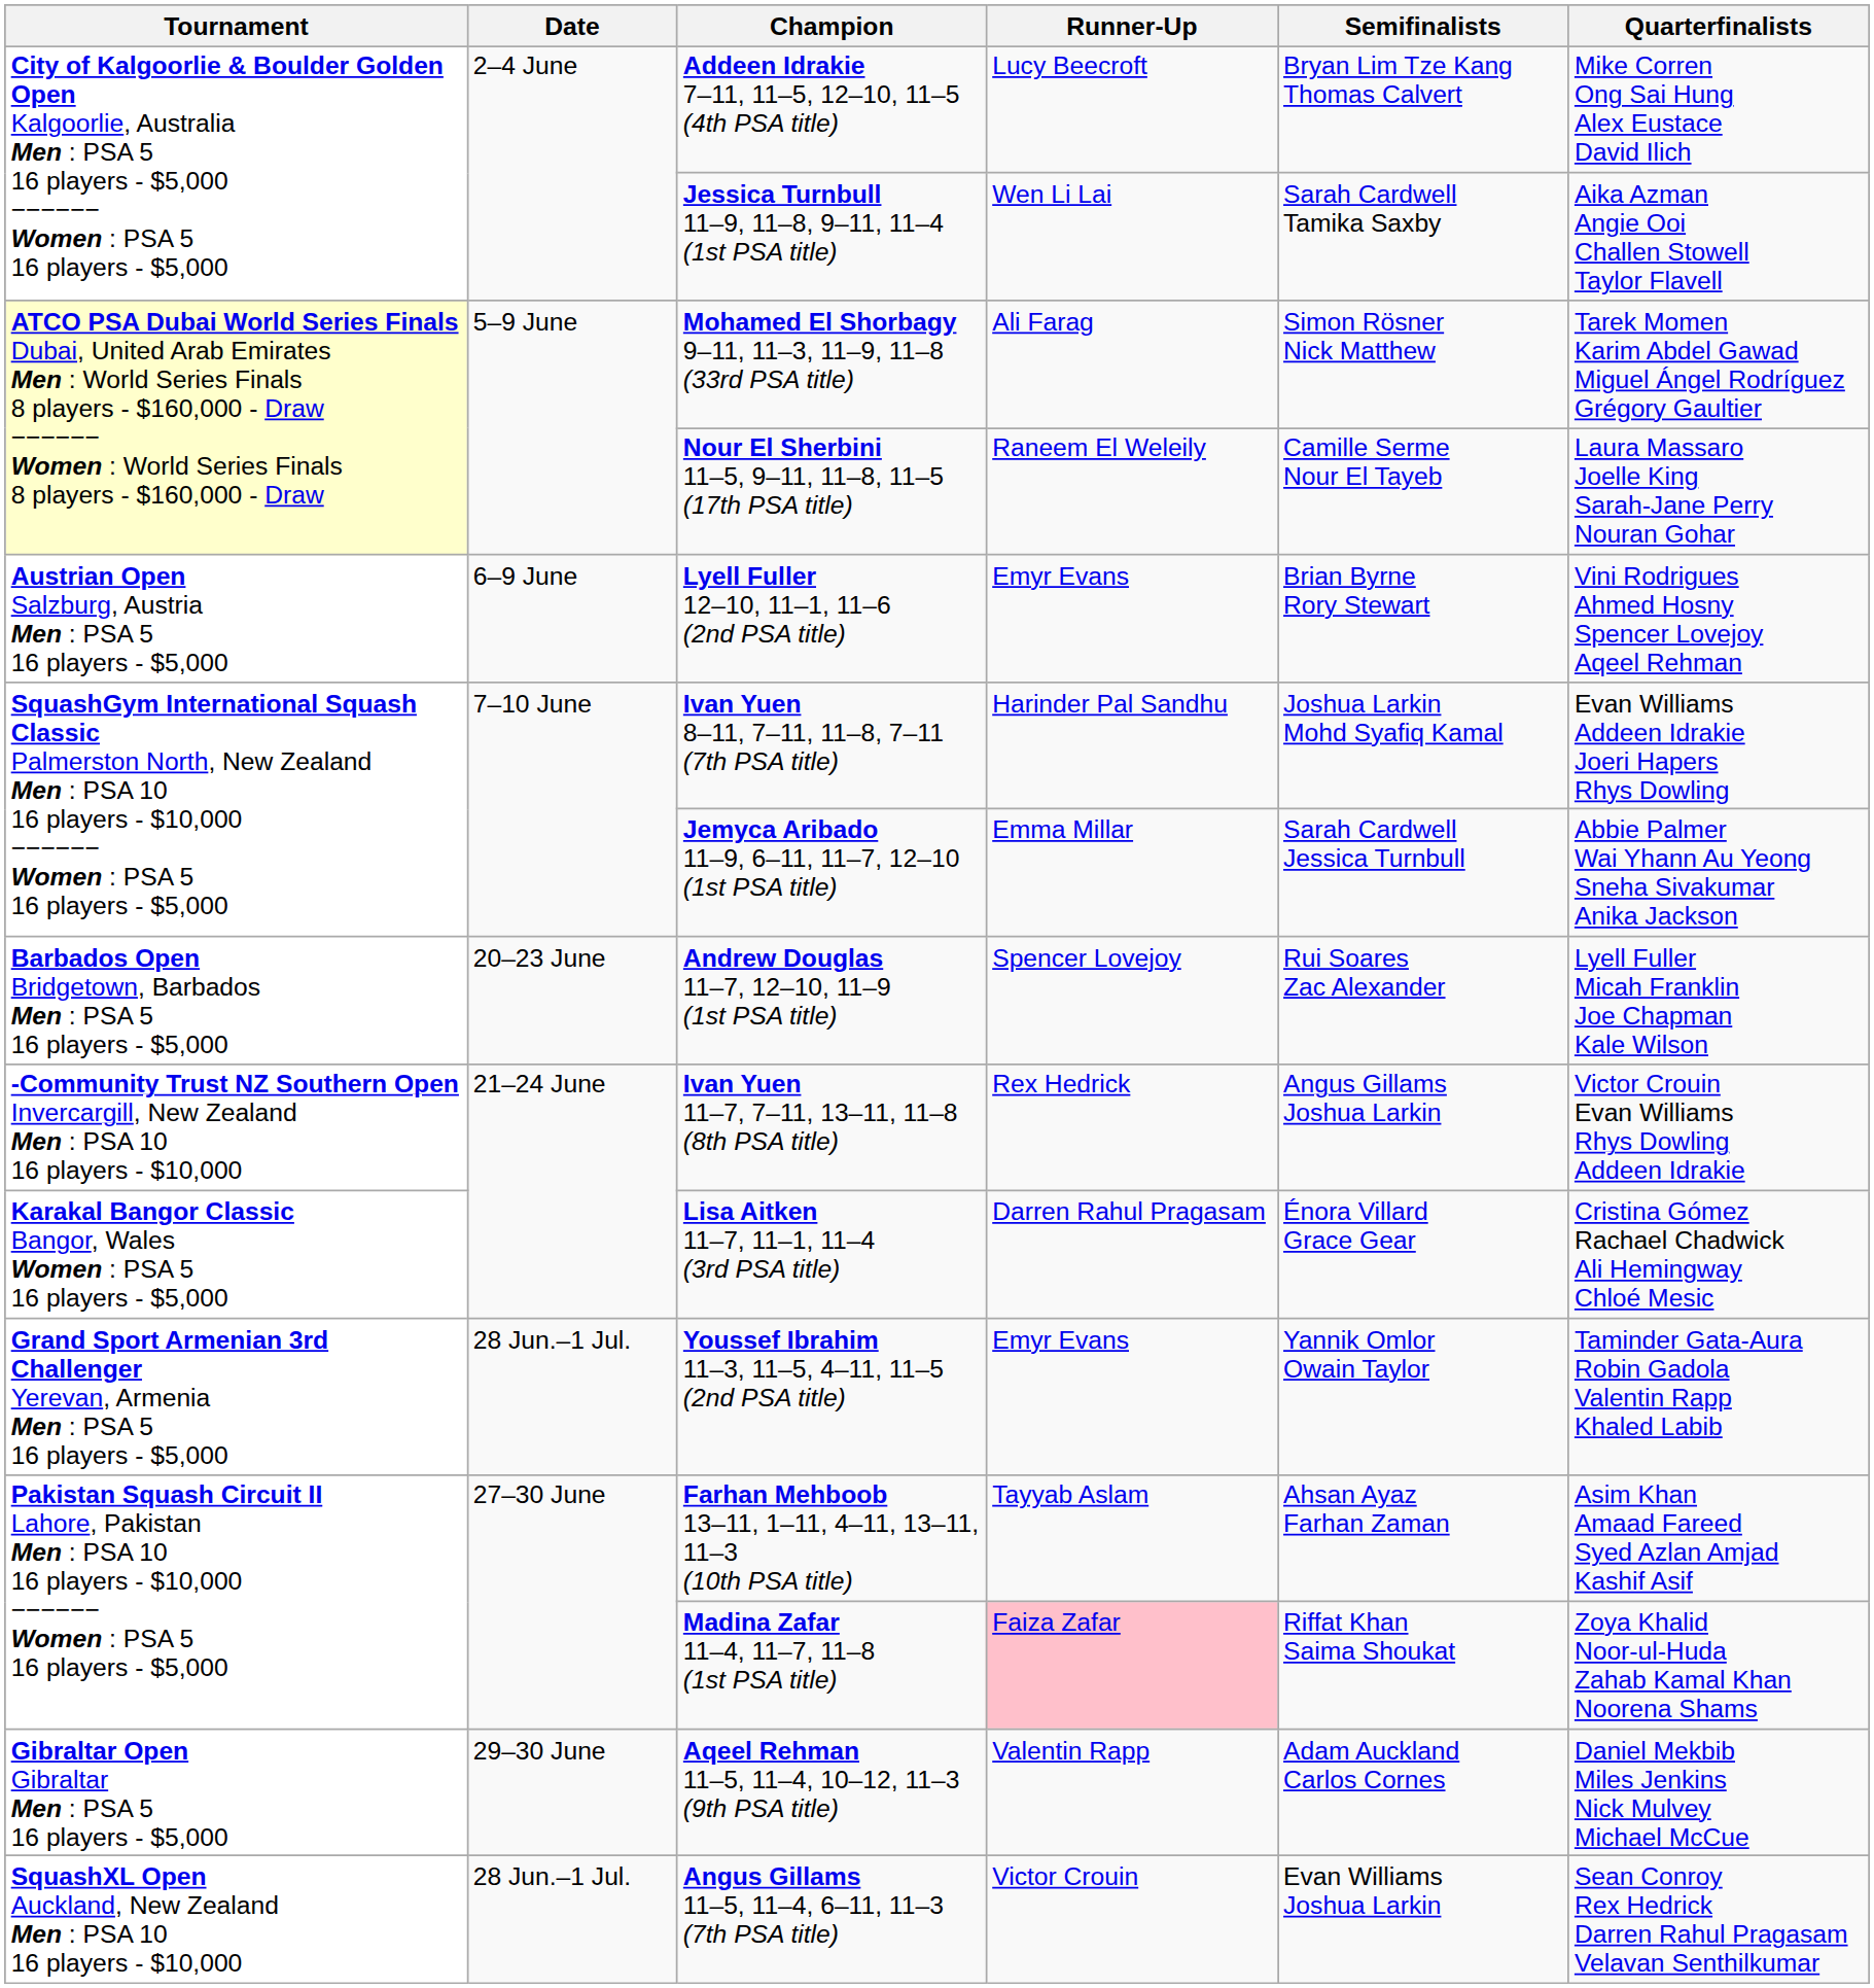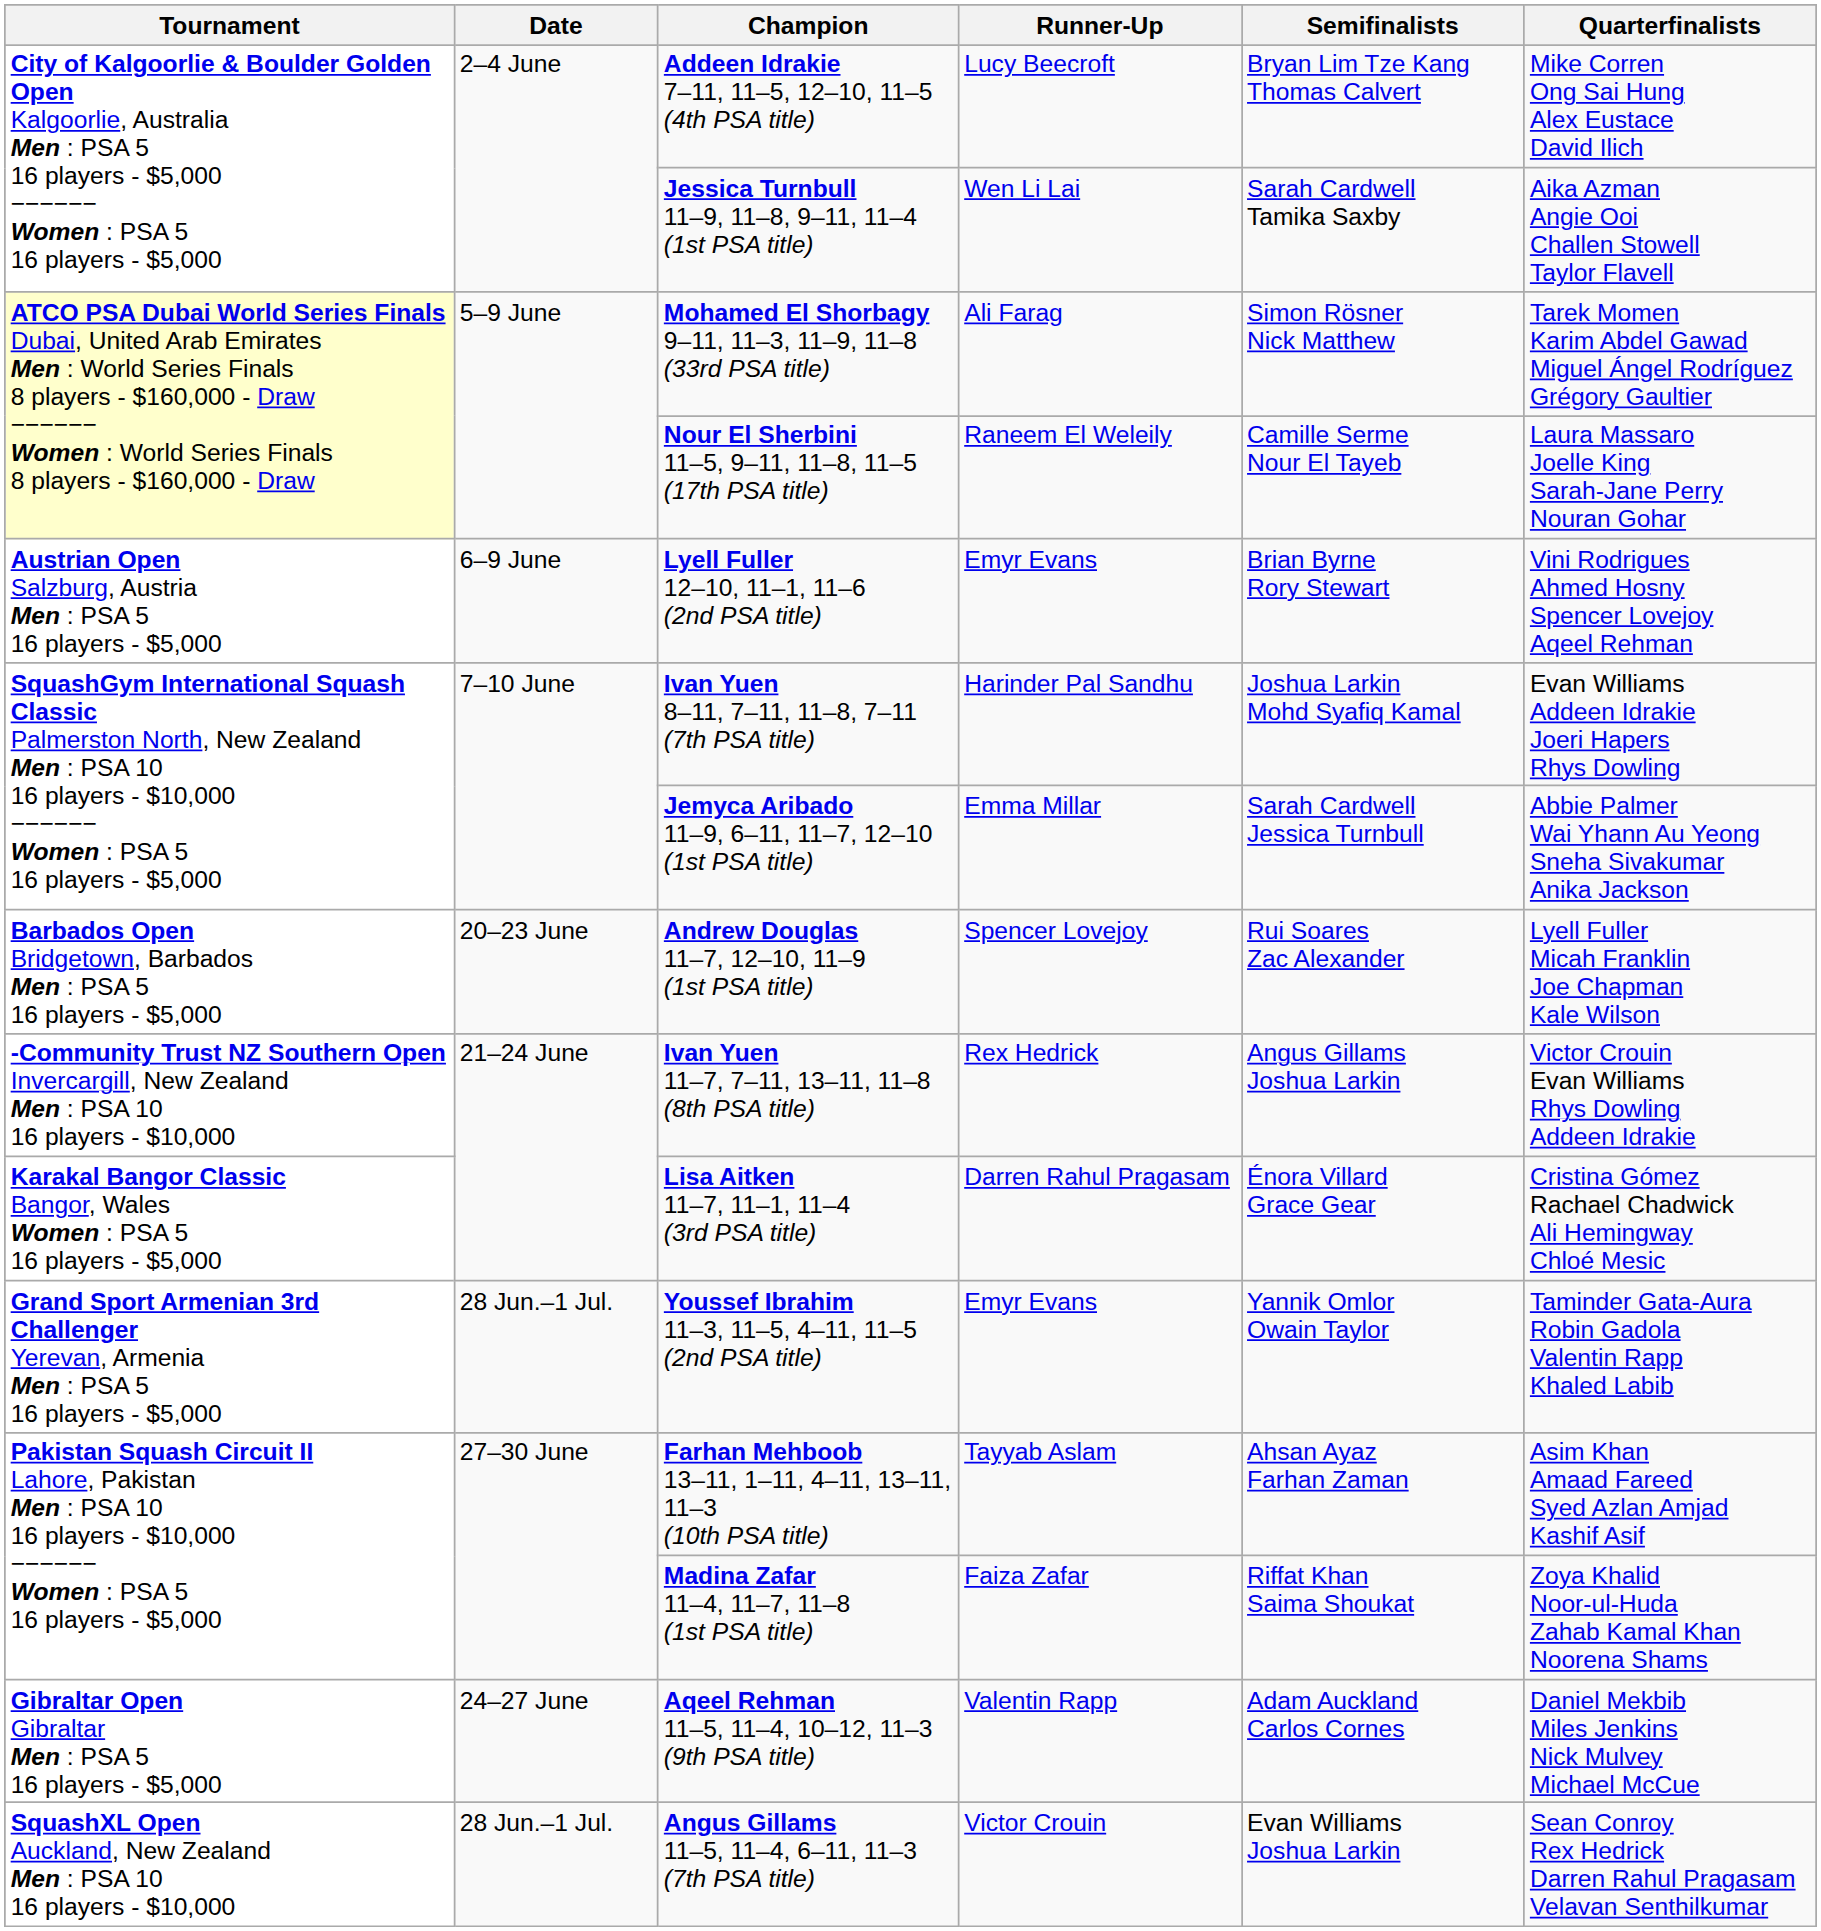 <table class="wikitable" style="font-size:88%">
 <tr>
 <th width=250>Tournament</th>
 <th width=110>Date</th>
 <th width=165>Champion</th>
 <th width=155>Runner-Up</th>
 <th width=155>Semifinalists</th>
 <th width=160>Quarterfinalists</th>
 </tr>
 <tr valign=top>
 <td rowspan=2 style="background:#fff;"><strong><a href='#'>City of Kalgoorlie & Boulder Golden Open</a></strong><br> <a href='#'>Kalgoorlie</a>, Australia<br><strong> <em>Men</em> </strong>: PSA 5<br>16 players - $5,000<br>−−−−−−<br><strong> <em>Women</em> </strong>: PSA 5<br>16 players - $5,000</td>
 <td rowspan=2>2–4 June</td>
 <td> <strong><a href='#'>Addeen Idrakie</a></strong><br>7–11, 11–5, 12–10, 11–5<br><em>(4th PSA title)</em></td>
 <td> <a href='#'>Lucy Beecroft</a></td>
 <td> <a href='#'>Bryan Lim Tze Kang</a><br> <a href='#'>Thomas Calvert</a></td>
 <td> <a href='#'>Mike Corren</a><br> <a href='#'>Ong Sai Hung</a><br> <a href='#'>Alex Eustace</a><br> <a href='#'>David Ilich</a></td>
 </tr>
 <tr valign=top>
 <td> <strong><a href='#'>Jessica Turnbull</a></strong><br>11–9, 11–8, 9–11, 11–4<br><em>(1st PSA title)</em></td>
 <td> <a href='#'>Wen Li Lai</a></td>
 <td> <a href='#'>Sarah Cardwell</a><br> Tamika Saxby</td>
 <td> <a href='#'>Aika Azman</a><br> <a href='#'>Angie Ooi</a><br> <a href='#'>Challen Stowell</a><br> <a href='#'>Taylor Flavell</a></td>
 </tr>
 <tr valign=top>
 <td rowspan=2 style="background:#ffc;"><strong><a href='#'>ATCO PSA Dubai World Series Finals</a></strong><br> <a href='#'>Dubai</a>, United Arab Emirates<br><strong> <em>Men</em> </strong>: World Series Finals<br>8 players - $160,000 - <a href='#'>Draw</a><br>−−−−−−<br><strong> <em>Women</em> </strong>: World Series Finals<br>8 players - $160,000 - <a href='#'>Draw</a></td>
 <td rowspan=2>5–9 June</td>
 <td> <strong><a href='#'>Mohamed El Shorbagy</a></strong><br>9–11, 11–3, 11–9, 11–8<br><em>(33rd PSA title)</em></td>
 <td> <a href='#'>Ali Farag</a></td>
 <td> <a href='#'>Simon Rösner</a><br> <a href='#'>Nick Matthew</a></td>
 <td> <a href='#'>Tarek Momen</a><br> <a href='#'>Karim Abdel Gawad</a><br> <a href='#'>Miguel Ángel Rodríguez</a><br> <a href='#'>Grégory Gaultier</a></td>
 </tr>
 <tr valign=top>
 <td> <strong><a href='#'>Nour El Sherbini</a></strong><br>11–5, 9–11, 11–8, 11–5<br><em>(17th PSA title)</em></td>
 <td> <a href='#'>Raneem El Weleily</a></td>
 <td> <a href='#'>Camille Serme</a><br> <a href='#'>Nour El Tayeb</a></td>
 <td> <a href='#'>Laura Massaro</a><br> <a href='#'>Joelle King</a><br> <a href='#'>Sarah-Jane Perry</a><br> <a href='#'>Nouran Gohar</a></td>
 </tr>
 <tr valign=top>
 <td style="background:#fff;"><strong><a href='#'>Austrian Open</a></strong><br> <a href='#'>Salzburg</a>, Austria<br><strong> <em>Men</em> </strong>: PSA 5<br>16 players - $5,000</td>
 <td>6–9 June</td>
 <td> <strong><a href='#'>Lyell Fuller</a></strong><br>12–10, 11–1, 11–6<br><em>(2nd PSA title)</em></td>
 <td> <a href='#'>Emyr Evans</a></td>
 <td> <a href='#'>Brian Byrne</a><br> <a href='#'>Rory Stewart</a></td>
 <td> <a href='#'>Vini Rodrigues</a><br> <a href='#'>Ahmed Hosny</a><br> <a href='#'>Spencer Lovejoy</a><br> <a href='#'>Aqeel Rehman</a></td>
 </tr>
 <tr valign=top>
 <td rowspan=2 style="background:#fff;"><strong><a href='#'>SquashGym International Squash Classic</a></strong><br> <a href='#'>Palmerston North</a>, New Zealand<br><strong> <em>Men</em> </strong>: PSA 10<br>16 players - $10,000<br>−−−−−−<br><strong> <em>Women</em> </strong>: PSA 5<br>16 players - $5,000</td>
 <td rowspan=2>7–10 June</td>
 <td> <strong><a href='#'>Ivan Yuen</a></strong><br>8–11, 7–11, 11–8, 7–11<br><em>(7th PSA title)</em></td>
 <td> <a href='#'>Harinder Pal Sandhu</a></td>
 <td> <a href='#'>Joshua Larkin</a><br> <a href='#'>Mohd Syafiq Kamal</a></td>
 <td> Evan Williams<br> <a href='#'>Addeen Idrakie</a><br> <a href='#'>Joeri Hapers</a><br> <a href='#'>Rhys Dowling</a></td>
 </tr>
 <tr valign=top>
 <td> <strong><a href='#'>Jemyca Aribado</a></strong><br>11–9, 6–11, 11–7, 12–10<br><em>(1st PSA title)</em></td>
 <td> <a href='#'>Emma Millar</a></td>
 <td> <a href='#'>Sarah Cardwell</a><br> <a href='#'>Jessica Turnbull</a></td>
 <td> <a href='#'>Abbie Palmer</a><br> <a href='#'>Wai Yhann Au Yeong</a><br> <a href='#'>Sneha Sivakumar</a><br> <a href='#'>Anika Jackson</a></td>
 </tr>
 <tr valign=top>
 <td style="background:#fff;"><strong><a href='#'> Barbados Open</a></strong><br> <a href='#'>Bridgetown</a>, Barbados<br><strong> <em>Men</em> </strong>: PSA 5<br>16 players - $5,000</td>
 <td>20–23 June</td>
 <td> <strong><a href='#'>Andrew Douglas</a></strong><br>11–7, 12–10, 11–9<br><em>(1st PSA title)</em></td>
 <td> <a href='#'>Spencer Lovejoy</a></td>
 <td> <a href='#'>Rui Soares</a><br> <a href='#'>Zac Alexander</a></td>
 <td> <a href='#'>Lyell Fuller</a><br> <a href='#'>Micah Franklin</a><br> <a href='#'>Joe Chapman</a><br> <a href='#'>Kale Wilson</a></td>
 </tr>
 <tr valign=top>
 <td style="background:#fff;"><strong><a href='#'>-Community Trust NZ Southern Open</a></strong><br> <a href='#'>Invercargill</a>, New Zealand<br><strong> <em>Men</em> </strong>: PSA 10<br>16 players - $10,000</td>
 <td rowspan=2>21–24 June</td>
 <td> <strong><a href='#'>Ivan Yuen</a></strong><br>11–7, 7–11, 13–11, 11–8<br><em>(8th PSA title)</em></td>
 <td> <a href='#'>Rex Hedrick</a></td>
 <td> <a href='#'>Angus Gillams</a><br> <a href='#'>Joshua Larkin</a></td>
 <td> <a href='#'>Victor Crouin</a><br> Evan Williams<br> <a href='#'>Rhys Dowling</a><br> <a href='#'>Addeen Idrakie</a></td>
 </tr>
 <tr valign=top>
 <td style="background:#fff;"><strong><a href='#'>Karakal Bangor Classic</a></strong><br> <a href='#'>Bangor</a>, Wales<br><strong> <em>Women</em> </strong>: PSA 5<br>16 players - $5,000</td>
 <td> <strong><a href='#'>Lisa Aitken</a></strong><br>11–7, 11–1, 11–4<br><em>(3rd PSA title)</em></td>
 <td> <a href='#'>Darren Rahul Pragasam</a></td>
 <td> <a href='#'>Énora Villard</a><br> <a href='#'>Grace Gear</a></td>
 <td> <a href='#'>Cristina Gómez</a><br> Rachael Chadwick<br> <a href='#'>Ali Hemingway</a><br> <a href='#'>Chloé Mesic</a></td>
 </tr>
 <tr valign=top>
 <td style="background:#fff;"><strong><a href='#'>Grand Sport Armenian 3rd Challenger</a></strong><br> <a href='#'>Yerevan</a>, Armenia<br><strong> <em>Men</em> </strong>: PSA 5<br>16 players - $5,000</td>
 <td>28 Jun.–1 Jul.</td>
 <td> <strong><a href='#'>Youssef Ibrahim</a></strong><br>11–3, 11–5, 4–11, 11–5<br><em>(2nd PSA title)</em></td>
 <td> <a href='#'>Emyr Evans</a></td>
 <td> <a href='#'>Yannik Omlor</a><br> <a href='#'>Owain Taylor</a></td>
 <td> <a href='#'>Taminder Gata-Aura</a><br> <a href='#'>Robin Gadola</a><br> <a href='#'>Valentin Rapp</a><br> <a href='#'>Khaled Labib</a></td>
 </tr>
 <tr valign=top>
 <td rowspan=2 style="background:#fff;"><strong><a href='#'> Pakistan Squash Circuit II</a></strong><br> <a href='#'>Lahore</a>, Pakistan<br><strong> <em>Men</em> </strong>: PSA 10<br>16 players - $10,000<br>−−−−−−<br><strong> <em>Women</em> </strong>: PSA 5<br>16 players - $5,000</td>
 <td rowspan=2>27–30 June</td>
 <td> <strong><a href='#'>Farhan Mehboob</a></strong><br>13–11, 1–11, 4–11, 13–11, 11–3<br><em>(10th PSA title)</em></td>
 <td> <a href='#'>Tayyab Aslam</a></td>
 <td> <a href='#'>Ahsan Ayaz</a><br> <a href='#'>Farhan Zaman</a></td>
 <td> <a href='#'>Asim Khan</a><br> <a href='#'>Amaad Fareed</a><br> <a href='#'>Syed Azlan Amjad</a><br> <a href='#'>Kashif Asif</a></td>
 </tr>
 <tr valign=top>
 <td> <strong><a href='#'>Madina Zafar</a></strong><br>11–4, 11–7, 11–8<br><em>(1st PSA title)</em></td>
-<td style="background: pink;"> <a href='#'>Faiza Zafar</a></td>
+<td> <a href='#'>Faiza Zafar</a></td>
 <td> <a href='#'>Riffat Khan</a><br> <a href='#'>Saima Shoukat</a></td>
 <td> <a href='#'>Zoya Khalid</a><br> <a href='#'>Noor-ul-Huda</a><br> <a href='#'>Zahab Kamal Khan</a><br> <a href='#'>Noorena Shams</a></td>
 </tr>
 <tr valign=top>
 <td style="background:#fff;"><strong><a href='#'>Gibraltar Open</a></strong><br> <a href='#'>Gibraltar</a><br><strong> <em>Men</em> </strong>: PSA 5<br>16 players - $5,000</td>
-<td>29–30 June</td>
+<td>24–27 June</td>
 <td> <strong><a href='#'>Aqeel Rehman</a></strong><br>11–5, 11–4, 10–12, 11–3<br><em>(9th PSA title)</em></td>
 <td> <a href='#'>Valentin Rapp</a></td>
 <td> <a href='#'>Adam Auckland</a><br> <a href='#'>Carlos Cornes</a></td>
 <td> <a href='#'>Daniel Mekbib</a><br> <a href='#'>Miles Jenkins</a><br> <a href='#'>Nick Mulvey</a><br> <a href='#'>Michael McCue</a></td>
 </tr>
 <tr valign=top>
 <td style="background:#fff;"><strong><a href='#'>SquashXL Open</a></strong><br> <a href='#'>Auckland</a>, New Zealand<br><strong> <em>Men</em> </strong>: PSA 10<br>16 players - $10,000</td>
 <td>28 Jun.–1 Jul.</td>
 <td> <strong><a href='#'>Angus Gillams</a></strong><br>11–5, 11–4, 6–11, 11–3<br><em>(7th PSA title)</em></td>
 <td> <a href='#'>Victor Crouin</a></td>
 <td> Evan Williams<br> <a href='#'>Joshua Larkin</a></td>
 <td> <a href='#'>Sean Conroy</a><br> <a href='#'>Rex Hedrick</a><br> <a href='#'>Darren Rahul Pragasam</a><br> <a href='#'>Velavan Senthilkumar</a></td>
 </tr>
 </table>
